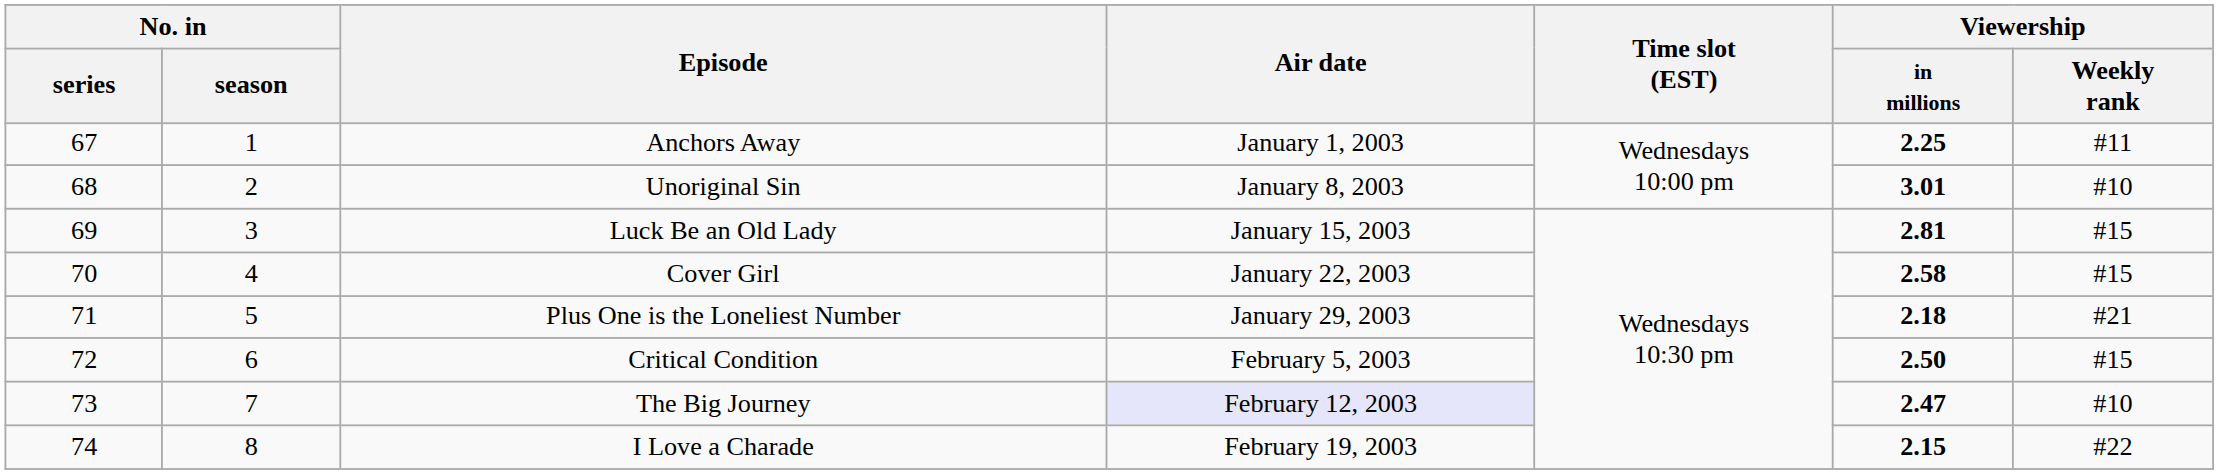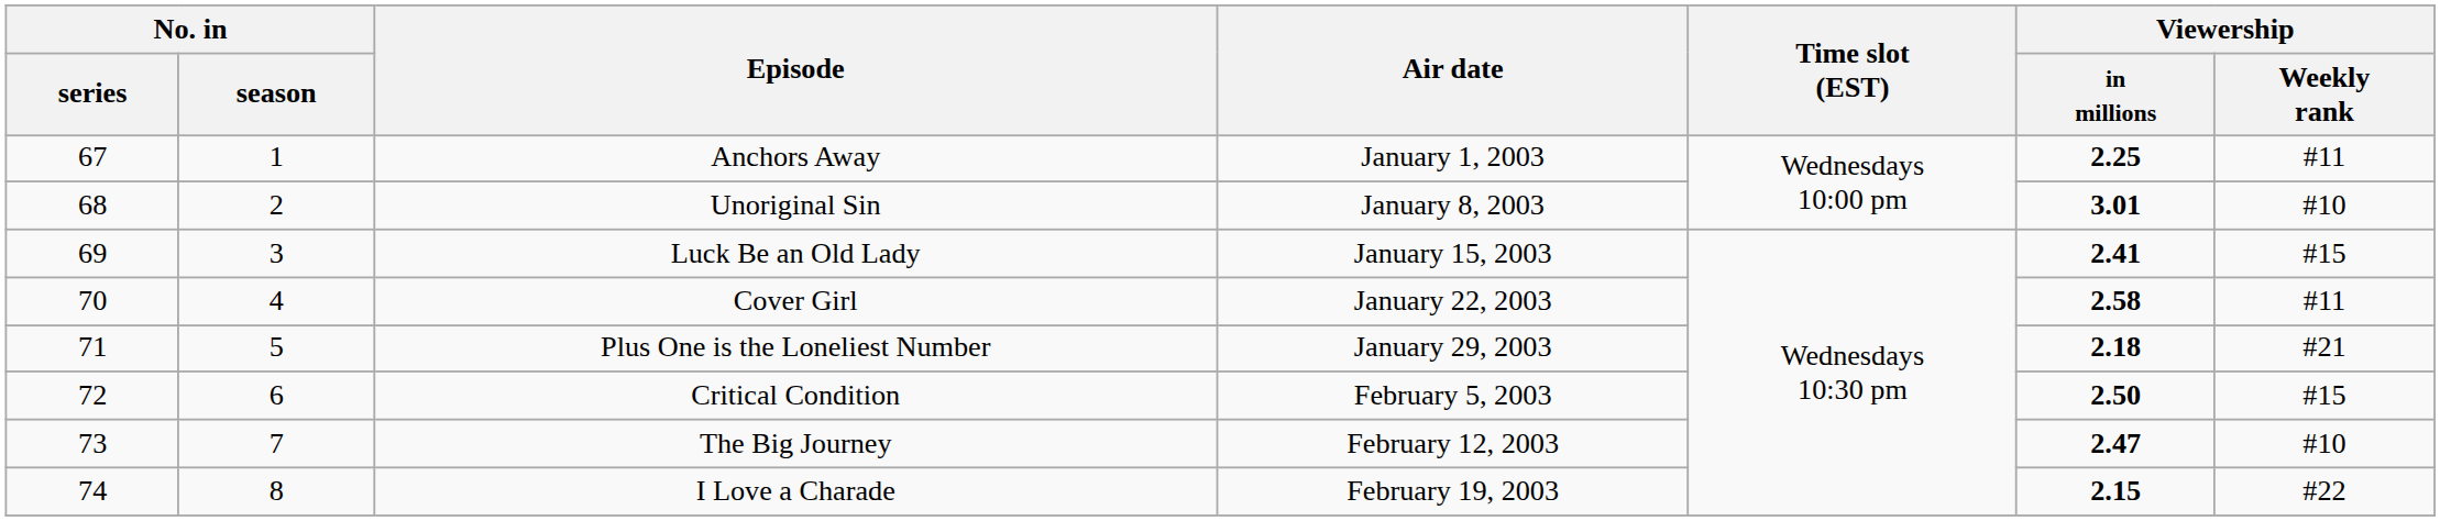 <table class="wikitable" style="font-size:90%; text-align:center; width: 96%; margin-left: auto; margin-right: auto;">
 <tr>
 <th colspan="2">No. in</th>
 <th rowspan="2">Episode</th>
 <th rowspan="2">Air date</th>
 <th rowspan="2">Time slot<br>(EST)</th>
 <th colspan="2">Viewership</th>
 </tr>
 <tr>
 <th>series</th>
 <th>season</th>
 <th><small>in<br>millions</small></th>
 <th>Weekly<br>rank</th>
 </tr>
 <tr>
 <td style="text-align:center">67</td>
 <td style="text-align:center">1</td>
 <td>Anchors Away</td>
 <td>January 1, 2003</td>
 <td rowspan=2>Wednesdays<br> 10:00 pm</td>
 <td><strong>2.25</strong></td>
 <td>#11</td>
 </tr>
 <tr>
 <td>68</td>
 <td>2</td>
 <td>Unoriginal Sin</td>
 <td>January 8, 2003</td>
 <td><strong>3.01</strong></td>
 <td>#10</td>
 </tr>
 <tr>
 <td style="text-align:center">69</td>
 <td style="text-align:center">3</td>
 <td>Luck Be an Old Lady</td>
 <td>January 15, 2003</td>
 <td rowspan=6>Wednesdays<br> 10:30 pm</td>
-<td><strong>2.81</strong></td>
+<td><strong>2.41</strong></td>
 <td>#15</td>
 </tr>
 <tr>
 <td>70</td>
 <td>4</td>
 <td>Cover Girl</td>
 <td>January 22, 2003</td>
 <td><strong>2.58</strong></td>
-<td>#15</td>
+<td>#11</td>
 </tr>
 <tr>
 <td>71</td>
 <td>5</td>
 <td>Plus One is the Loneliest Number</td>
 <td>January 29, 2003</td>
 <td><strong>2.18</strong></td>
 <td>#21</td>
 </tr>
 <tr>
 <td>72</td>
 <td>6</td>
 <td>Critical Condition</td>
 <td>February 5, 2003</td>
 <td><strong>2.50</strong></td>
 <td>#15</td>
 </tr>
 <tr>
 <td>73</td>
 <td>7</td>
 <td>The Big Journey</td>
-<td style="background: lavender;">February 12, 2003</td>
+<td>February 12, 2003</td>
 <td><strong>2.47</strong></td>
 <td>#10</td>
 </tr>
 <tr>
 <td>74</td>
 <td>8</td>
 <td>I Love a Charade</td>
 <td>February 19, 2003</td>
 <td><strong>2.15</strong></td>
 <td>#22</td>
 </tr>
 </table>
